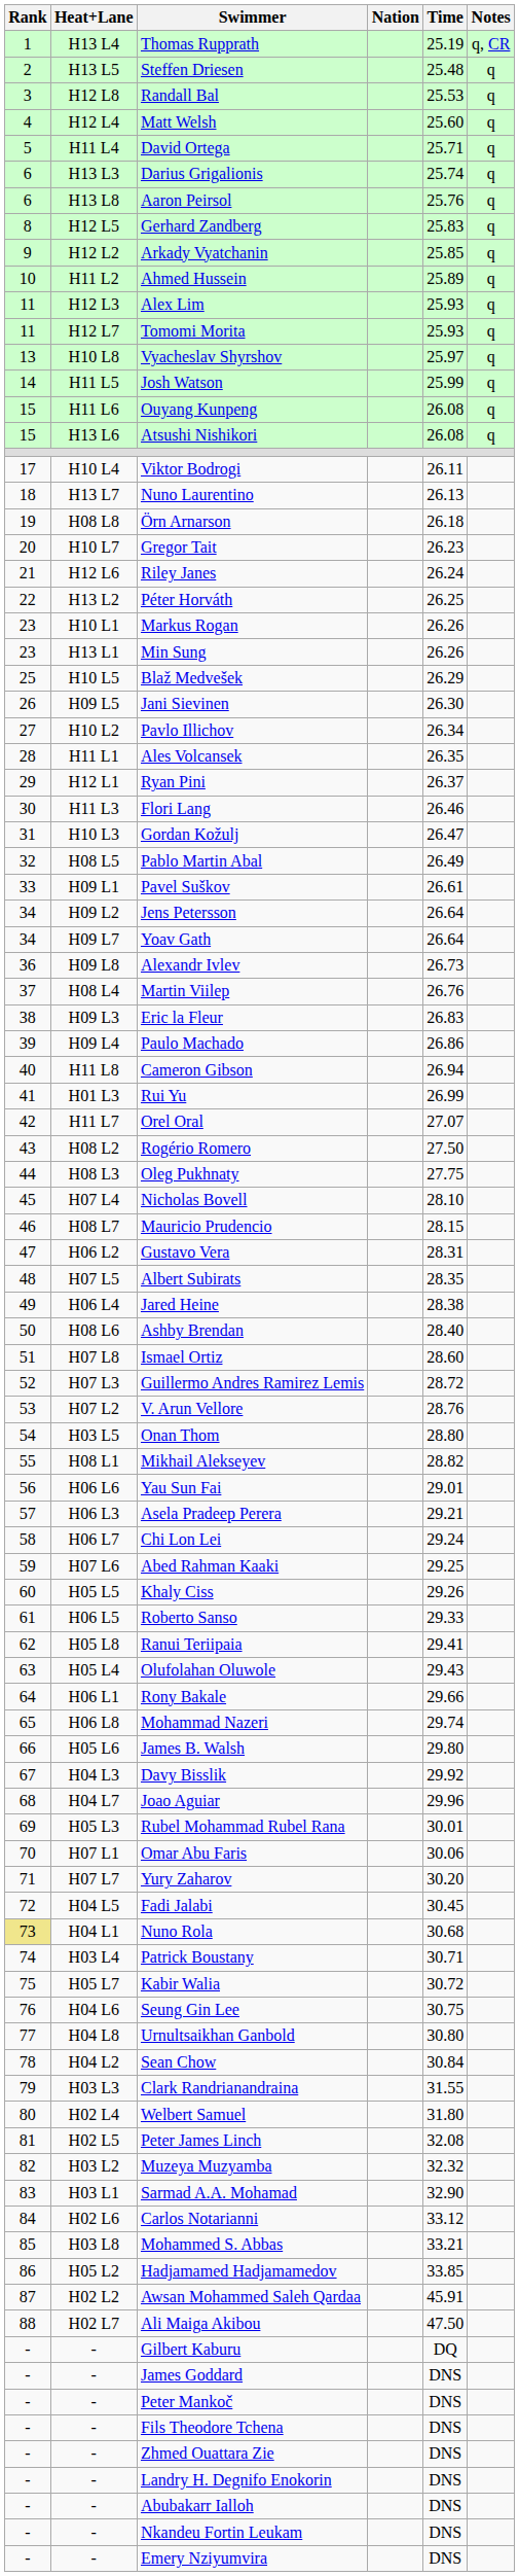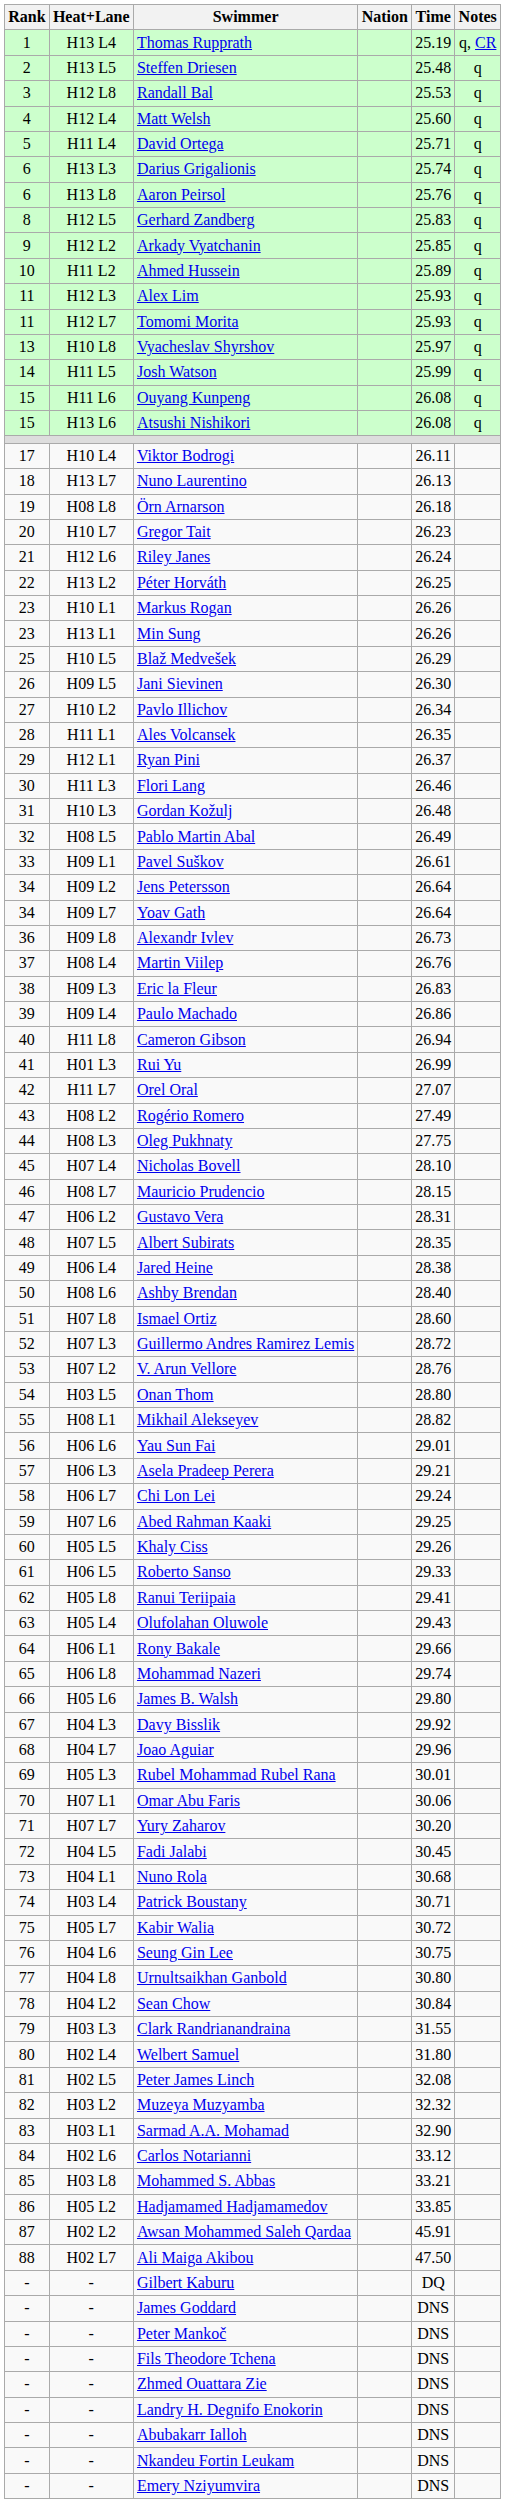 <table class="wikitable sortable" style="text-align:center">
 <tr>
 <th>Rank</th>
 <th>Heat+Lane</th>
 <th>Swimmer</th>
 <th>Nation</th>
 <th>Time</th>
 <th>Notes</th>
 </tr>
 <tr bgcolor=ccffcc>
 <td>1</td>
 <td>H13 L4</td>
 <td align=left><a href='#'>Thomas Rupprath</a></td>
 <td align=left></td>
 <td>25.19</td>
 <td>q, <a href='#'>CR</a></td>
 </tr>
 <tr bgcolor=ccffcc>
 <td>2</td>
 <td>H13 L5</td>
 <td align=left><a href='#'>Steffen Driesen</a></td>
 <td align=left></td>
 <td>25.48</td>
 <td>q</td>
 </tr>
 <tr bgcolor=ccffcc>
 <td>3</td>
 <td>H12 L8</td>
 <td align=left><a href='#'>Randall Bal</a></td>
 <td align=left></td>
 <td>25.53</td>
 <td>q</td>
 </tr>
 <tr bgcolor=ccffcc>
 <td>4</td>
 <td>H12 L4</td>
 <td align=left><a href='#'>Matt Welsh</a></td>
 <td align=left></td>
 <td>25.60</td>
 <td>q</td>
 </tr>
 <tr bgcolor=ccffcc>
 <td>5</td>
 <td>H11 L4</td>
 <td align=left><a href='#'>David Ortega</a></td>
 <td align=left></td>
 <td>25.71</td>
 <td>q</td>
 </tr>
 <tr bgcolor=ccffcc>
 <td>6</td>
 <td>H13 L3</td>
 <td align=left><a href='#'>Darius Grigalionis</a></td>
 <td align=left></td>
 <td>25.74</td>
 <td>q</td>
 </tr>
 <tr bgcolor=ccffcc>
 <td>6</td>
 <td>H13 L8</td>
 <td align=left><a href='#'>Aaron Peirsol</a></td>
 <td align=left></td>
 <td>25.76</td>
 <td>q</td>
 </tr>
 <tr bgcolor=ccffcc>
 <td>8</td>
 <td>H12 L5</td>
 <td align=left><a href='#'>Gerhard Zandberg</a></td>
 <td align=left></td>
 <td>25.83</td>
 <td>q</td>
 </tr>
 <tr bgcolor=ccffcc>
 <td>9</td>
 <td>H12 L2</td>
 <td align=left><a href='#'>Arkady Vyatchanin</a></td>
 <td align=left></td>
 <td>25.85</td>
 <td>q</td>
 </tr>
 <tr bgcolor=ccffcc>
 <td>10</td>
 <td>H11 L2</td>
 <td align=left><a href='#'>Ahmed Hussein</a></td>
 <td align=left></td>
 <td>25.89</td>
 <td>q</td>
 </tr>
 <tr bgcolor=ccffcc>
 <td>11</td>
 <td>H12 L3</td>
 <td align=left><a href='#'>Alex Lim</a></td>
 <td align=left></td>
 <td>25.93</td>
 <td>q</td>
 </tr>
 <tr bgcolor=ccffcc>
 <td>11</td>
 <td>H12 L7</td>
 <td align=left><a href='#'>Tomomi Morita</a></td>
 <td align=left></td>
 <td>25.93</td>
 <td>q</td>
 </tr>
 <tr bgcolor=ccffcc>
 <td>13</td>
 <td>H10 L8</td>
 <td align=left><a href='#'>Vyacheslav Shyrshov</a></td>
 <td align=left></td>
 <td>25.97</td>
 <td>q</td>
 </tr>
 <tr bgcolor=ccffcc>
 <td>14</td>
 <td>H11 L5</td>
 <td align=left><a href='#'>Josh Watson</a></td>
 <td align=left></td>
 <td>25.99</td>
 <td>q</td>
 </tr>
 <tr bgcolor=ccffcc>
 <td>15</td>
 <td>H11 L6</td>
 <td align=left><a href='#'>Ouyang Kunpeng</a></td>
 <td align=left></td>
 <td>26.08</td>
 <td>q</td>
 </tr>
 <tr bgcolor=ccffcc>
 <td>15</td>
 <td>H13 L6</td>
 <td align=left><a href='#'>Atsushi Nishikori</a></td>
 <td align=left></td>
 <td>26.08</td>
 <td>q</td>
 </tr>
 <tr bgcolor=#DDDDDD>
 <td colspan=6></td>
 </tr>
 <tr>
 <td>17</td>
 <td>H10 L4</td>
 <td align=left><a href='#'>Viktor Bodrogi</a></td>
 <td align=left></td>
 <td>26.11</td>
 <td></td>
 </tr>
 <tr>
 <td>18</td>
 <td>H13 L7</td>
 <td align=left><a href='#'>Nuno Laurentino</a></td>
 <td align=left></td>
 <td>26.13</td>
 <td></td>
 </tr>
 <tr>
 <td>19</td>
 <td>H08 L8</td>
 <td align=left><a href='#'>Örn Arnarson</a></td>
 <td align=left></td>
 <td>26.18</td>
 <td></td>
 </tr>
 <tr>
 <td>20</td>
 <td>H10 L7</td>
 <td align=left><a href='#'>Gregor Tait</a></td>
 <td align=left></td>
 <td>26.23</td>
 <td></td>
 </tr>
 <tr>
 <td>21</td>
 <td>H12 L6</td>
 <td align=left><a href='#'>Riley Janes</a></td>
 <td align=left></td>
 <td>26.24</td>
 <td></td>
 </tr>
 <tr>
 <td>22</td>
 <td>H13 L2</td>
 <td align=left><a href='#'>Péter Horváth</a></td>
 <td align=left></td>
 <td>26.25</td>
 <td></td>
 </tr>
 <tr>
 <td>23</td>
 <td>H10 L1</td>
 <td align=left><a href='#'>Markus Rogan</a></td>
 <td align=left></td>
 <td>26.26</td>
 <td></td>
 </tr>
 <tr>
 <td>23</td>
 <td>H13 L1</td>
 <td align=left><a href='#'>Min Sung</a></td>
 <td align=left></td>
 <td>26.26</td>
 <td></td>
 </tr>
 <tr>
 <td>25</td>
 <td>H10 L5</td>
 <td align=left><a href='#'>Blaž Medvešek</a></td>
 <td align=left></td>
 <td>26.29</td>
 <td></td>
 </tr>
 <tr>
 <td>26</td>
 <td>H09 L5</td>
 <td align=left><a href='#'>Jani Sievinen</a></td>
 <td align=left></td>
 <td>26.30</td>
 <td></td>
 </tr>
 <tr>
 <td>27</td>
 <td>H10 L2</td>
 <td align=left><a href='#'>Pavlo Illichov</a></td>
 <td align=left></td>
 <td>26.34</td>
 <td></td>
 </tr>
 <tr>
 <td>28</td>
 <td>H11 L1</td>
 <td align=left><a href='#'>Ales Volcansek</a></td>
 <td align=left></td>
 <td>26.35</td>
 <td></td>
 </tr>
 <tr>
 <td>29</td>
 <td>H12 L1</td>
 <td align=left><a href='#'>Ryan Pini</a></td>
 <td align=left></td>
 <td>26.37</td>
 <td></td>
 </tr>
 <tr>
 <td>30</td>
 <td>H11 L3</td>
 <td align=left><a href='#'>Flori Lang</a></td>
 <td align=left></td>
 <td>26.46</td>
 <td></td>
 </tr>
 <tr>
 <td>31</td>
 <td>H10 L3</td>
 <td align=left><a href='#'>Gordan Kožulj</a></td>
 <td align=left></td>
-<td>26.47</td>
+<td>26.48</td>
 <td></td>
 </tr>
 <tr>
 <td>32</td>
 <td>H08 L5</td>
 <td align=left><a href='#'>Pablo Martin Abal</a></td>
 <td align=left></td>
 <td>26.49</td>
 <td></td>
 </tr>
 <tr>
 <td>33</td>
 <td>H09 L1</td>
 <td align=left><a href='#'>Pavel Suškov</a></td>
 <td align=left></td>
 <td>26.61</td>
 <td></td>
 </tr>
 <tr>
 <td>34</td>
 <td>H09 L2</td>
 <td align=left><a href='#'>Jens Petersson</a></td>
 <td align=left></td>
 <td>26.64</td>
 <td></td>
 </tr>
 <tr>
 <td>34</td>
 <td>H09 L7</td>
 <td align=left><a href='#'>Yoav Gath</a></td>
 <td align=left></td>
 <td>26.64</td>
 <td></td>
 </tr>
 <tr>
 <td>36</td>
 <td>H09 L8</td>
 <td align=left><a href='#'>Alexandr Ivlev</a></td>
 <td align=left></td>
 <td>26.73</td>
 <td></td>
 </tr>
 <tr>
 <td>37</td>
 <td>H08 L4</td>
 <td align=left><a href='#'>Martin Viilep</a></td>
 <td align=left></td>
 <td>26.76</td>
 <td></td>
 </tr>
 <tr>
 <td>38</td>
 <td>H09 L3</td>
 <td align=left><a href='#'>Eric la Fleur</a></td>
 <td align=left></td>
 <td>26.83</td>
 <td></td>
 </tr>
 <tr>
 <td>39</td>
 <td>H09 L4</td>
 <td align=left><a href='#'>Paulo Machado</a></td>
 <td align=left></td>
 <td>26.86</td>
 <td></td>
 </tr>
 <tr>
 <td>40</td>
 <td>H11 L8</td>
 <td align=left><a href='#'>Cameron Gibson</a></td>
 <td align=left></td>
 <td>26.94</td>
 <td></td>
 </tr>
 <tr>
 <td>41</td>
 <td>H01 L3</td>
 <td align=left><a href='#'>Rui Yu</a></td>
 <td align=left></td>
 <td>26.99</td>
 <td></td>
 </tr>
 <tr>
 <td>42</td>
 <td>H11 L7</td>
 <td align=left><a href='#'>Orel Oral</a></td>
 <td align=left></td>
 <td>27.07</td>
 <td></td>
 </tr>
 <tr>
 <td>43</td>
 <td>H08 L2</td>
 <td align=left><a href='#'>Rogério Romero</a></td>
 <td align=left></td>
-<td>27.50</td>
+<td>27.49</td>
 <td></td>
 </tr>
 <tr>
 <td>44</td>
 <td>H08 L3</td>
 <td align=left><a href='#'>Oleg Pukhnaty</a></td>
 <td align=left></td>
 <td>27.75</td>
 <td></td>
 </tr>
 <tr>
 <td>45</td>
 <td>H07 L4</td>
 <td align=left><a href='#'>Nicholas Bovell</a></td>
 <td align=left></td>
 <td>28.10</td>
 <td></td>
 </tr>
 <tr>
 <td>46</td>
 <td>H08 L7</td>
 <td align=left><a href='#'>Mauricio Prudencio</a></td>
 <td align=left></td>
 <td>28.15</td>
 <td></td>
 </tr>
 <tr>
 <td>47</td>
 <td>H06 L2</td>
 <td align=left><a href='#'>Gustavo Vera</a></td>
 <td align=left></td>
 <td>28.31</td>
 <td></td>
 </tr>
 <tr>
 <td>48</td>
 <td>H07 L5</td>
 <td align=left><a href='#'>Albert Subirats</a></td>
 <td align=left></td>
 <td>28.35</td>
 <td></td>
 </tr>
 <tr>
 <td>49</td>
 <td>H06 L4</td>
 <td align=left><a href='#'>Jared Heine</a></td>
 <td align=left></td>
 <td>28.38</td>
 <td></td>
 </tr>
 <tr>
 <td>50</td>
 <td>H08 L6</td>
 <td align=left><a href='#'>Ashby Brendan</a></td>
 <td align=left></td>
 <td>28.40</td>
 <td></td>
 </tr>
 <tr>
 <td>51</td>
 <td>H07 L8</td>
 <td align=left><a href='#'>Ismael Ortiz</a></td>
 <td align=left></td>
 <td>28.60</td>
 <td></td>
 </tr>
 <tr>
 <td>52</td>
 <td>H07 L3</td>
 <td align=left><a href='#'>Guillermo Andres Ramirez Lemis</a></td>
 <td align=left></td>
 <td>28.72</td>
 <td></td>
 </tr>
 <tr>
 <td>53</td>
 <td>H07 L2</td>
 <td align=left><a href='#'>V. Arun Vellore</a></td>
 <td align=left></td>
 <td>28.76</td>
 <td></td>
 </tr>
 <tr>
 <td>54</td>
 <td>H03 L5</td>
 <td align=left><a href='#'>Onan Thom</a></td>
 <td align=left></td>
 <td>28.80</td>
 <td></td>
 </tr>
 <tr>
 <td>55</td>
 <td>H08 L1</td>
 <td align=left><a href='#'>Mikhail Alekseyev</a></td>
 <td align=left></td>
 <td>28.82</td>
 <td></td>
 </tr>
 <tr>
 <td>56</td>
 <td>H06 L6</td>
 <td align=left><a href='#'>Yau Sun Fai</a></td>
 <td align=left></td>
 <td>29.01</td>
 <td></td>
 </tr>
 <tr>
 <td>57</td>
 <td>H06 L3</td>
 <td align=left><a href='#'>Asela Pradeep Perera</a></td>
 <td align=left></td>
 <td>29.21</td>
 <td></td>
 </tr>
 <tr>
 <td>58</td>
 <td>H06 L7</td>
 <td align=left><a href='#'>Chi Lon Lei</a></td>
 <td align=left></td>
 <td>29.24</td>
 <td></td>
 </tr>
 <tr>
 <td>59</td>
 <td>H07 L6</td>
 <td align=left><a href='#'>Abed Rahman Kaaki</a></td>
 <td align=left></td>
 <td>29.25</td>
 <td></td>
 </tr>
 <tr>
 <td>60</td>
 <td>H05 L5</td>
 <td align=left><a href='#'>Khaly Ciss</a></td>
 <td align=left></td>
 <td>29.26</td>
 <td></td>
 </tr>
 <tr>
 <td>61</td>
 <td>H06 L5</td>
 <td align=left><a href='#'>Roberto Sanso</a></td>
 <td align=left></td>
 <td>29.33</td>
 <td></td>
 </tr>
 <tr>
 <td>62</td>
 <td>H05 L8</td>
 <td align=left><a href='#'>Ranui Teriipaia</a></td>
 <td align=left></td>
 <td>29.41</td>
 <td></td>
 </tr>
 <tr>
 <td>63</td>
 <td>H05 L4</td>
 <td align=left><a href='#'>Olufolahan Oluwole</a></td>
 <td align=left></td>
 <td>29.43</td>
 <td></td>
 </tr>
 <tr>
 <td>64</td>
 <td>H06 L1</td>
 <td align=left><a href='#'>Rony Bakale</a></td>
 <td align=left></td>
 <td>29.66</td>
 <td></td>
 </tr>
 <tr>
 <td>65</td>
 <td>H06 L8</td>
 <td align=left><a href='#'>Mohammad Nazeri</a></td>
 <td align=left></td>
 <td>29.74</td>
 <td></td>
 </tr>
 <tr>
 <td>66</td>
 <td>H05 L6</td>
 <td align=left><a href='#'>James B. Walsh</a></td>
 <td align=left></td>
 <td>29.80</td>
 <td></td>
 </tr>
 <tr>
 <td>67</td>
 <td>H04 L3</td>
 <td align=left><a href='#'>Davy Bisslik</a></td>
 <td align=left></td>
 <td>29.92</td>
 <td></td>
 </tr>
 <tr>
 <td>68</td>
 <td>H04 L7</td>
 <td align=left><a href='#'>Joao Aguiar</a></td>
 <td align=left></td>
 <td>29.96</td>
 <td></td>
 </tr>
 <tr>
 <td>69</td>
 <td>H05 L3</td>
 <td align=left><a href='#'>Rubel Mohammad Rubel Rana</a></td>
 <td align=left></td>
 <td>30.01</td>
 <td></td>
 </tr>
 <tr>
 <td>70</td>
 <td>H07 L1</td>
 <td align=left><a href='#'>Omar Abu Faris</a></td>
 <td align=left></td>
 <td>30.06</td>
 <td></td>
 </tr>
 <tr>
 <td>71</td>
 <td>H07 L7</td>
 <td align=left><a href='#'>Yury Zaharov</a></td>
 <td align=left></td>
 <td>30.20</td>
 <td></td>
 </tr>
 <tr>
 <td>72</td>
 <td>H04 L5</td>
 <td align=left><a href='#'>Fadi Jalabi</a></td>
 <td align=left></td>
 <td>30.45</td>
 <td></td>
 </tr>
 <tr>
-<td style="background: khaki;">73</td>
+<td>73</td>
 <td>H04 L1</td>
 <td align=left><a href='#'>Nuno Rola</a></td>
 <td align=left></td>
 <td>30.68</td>
 <td></td>
 </tr>
 <tr>
 <td>74</td>
 <td>H03 L4</td>
 <td align=left><a href='#'>Patrick Boustany</a></td>
 <td align=left></td>
 <td>30.71</td>
 <td></td>
 </tr>
 <tr>
 <td>75</td>
 <td>H05 L7</td>
 <td align=left><a href='#'>Kabir Walia</a></td>
 <td align=left></td>
 <td>30.72</td>
 <td></td>
 </tr>
 <tr>
 <td>76</td>
 <td>H04 L6</td>
 <td align=left><a href='#'>Seung Gin Lee</a></td>
 <td align=left></td>
 <td>30.75</td>
 <td></td>
 </tr>
 <tr>
 <td>77</td>
 <td>H04 L8</td>
 <td align=left><a href='#'>Urnultsaikhan Ganbold</a></td>
 <td align=left></td>
 <td>30.80</td>
 <td></td>
 </tr>
 <tr>
 <td>78</td>
 <td>H04 L2</td>
 <td align=left><a href='#'>Sean Chow</a></td>
 <td align=left></td>
 <td>30.84</td>
 <td></td>
 </tr>
 <tr>
 <td>79</td>
 <td>H03 L3</td>
 <td align=left><a href='#'>Clark Randrianandraina</a></td>
 <td align=left></td>
 <td>31.55</td>
 <td></td>
 </tr>
 <tr>
 <td>80</td>
 <td>H02 L4</td>
 <td align=left><a href='#'>Welbert Samuel</a></td>
 <td align=left></td>
 <td>31.80</td>
 <td></td>
 </tr>
 <tr>
 <td>81</td>
 <td>H02 L5</td>
 <td align=left><a href='#'>Peter James Linch</a></td>
 <td align=left></td>
 <td>32.08</td>
 <td></td>
 </tr>
 <tr>
 <td>82</td>
 <td>H03 L2</td>
 <td align=left><a href='#'>Muzeya Muzyamba</a></td>
 <td align=left></td>
 <td>32.32</td>
 <td></td>
 </tr>
 <tr>
 <td>83</td>
 <td>H03 L1</td>
 <td align=left><a href='#'>Sarmad A.A. Mohamad</a></td>
 <td align=left></td>
 <td>32.90</td>
 <td></td>
 </tr>
 <tr>
 <td>84</td>
 <td>H02 L6</td>
 <td align=left><a href='#'>Carlos Notarianni</a></td>
 <td align=left></td>
 <td>33.12</td>
 <td></td>
 </tr>
 <tr>
 <td>85</td>
 <td>H03 L8</td>
 <td align=left><a href='#'>Mohammed S. Abbas</a></td>
 <td align=left></td>
 <td>33.21</td>
 <td></td>
 </tr>
 <tr>
 <td>86</td>
 <td>H05 L2</td>
 <td align=left><a href='#'>Hadjamamed Hadjamamedov</a></td>
 <td align=left></td>
 <td>33.85</td>
 <td></td>
 </tr>
 <tr>
 <td>87</td>
 <td>H02 L2</td>
 <td align=left><a href='#'>Awsan Mohammed Saleh Qardaa</a></td>
 <td align=left></td>
 <td>45.91</td>
 <td></td>
 </tr>
 <tr>
 <td>88</td>
 <td>H02 L7</td>
 <td align=left><a href='#'>Ali Maiga Akibou</a></td>
 <td align=left></td>
 <td>47.50</td>
 <td></td>
 </tr>
 <tr>
 <td>-</td>
 <td>-</td>
 <td align=left><a href='#'>Gilbert Kaburu</a></td>
 <td align=left></td>
 <td>DQ</td>
 <td></td>
 </tr>
 <tr>
 <td>-</td>
 <td>-</td>
 <td align=left><a href='#'>James Goddard</a></td>
 <td align=left></td>
 <td>DNS</td>
 <td></td>
 </tr>
 <tr>
 <td>-</td>
 <td>-</td>
 <td align=left><a href='#'>Peter Mankoč</a></td>
 <td align=left></td>
 <td>DNS</td>
 <td></td>
 </tr>
 <tr>
 <td>-</td>
 <td>-</td>
 <td align=left><a href='#'>Fils Theodore Tchena</a></td>
 <td align=left></td>
 <td>DNS</td>
 <td></td>
 </tr>
 <tr>
 <td>-</td>
 <td>-</td>
 <td align=left><a href='#'>Zhmed Ouattara Zie</a></td>
 <td align=left></td>
 <td>DNS</td>
 <td></td>
 </tr>
 <tr>
 <td>-</td>
 <td>-</td>
 <td align=left><a href='#'>Landry H. Degnifo Enokorin</a></td>
 <td align=left></td>
 <td>DNS</td>
 <td></td>
 </tr>
 <tr>
 <td>-</td>
 <td>-</td>
 <td align=left><a href='#'>Abubakarr Ialloh</a></td>
 <td align=left></td>
 <td>DNS</td>
 <td></td>
 </tr>
 <tr>
 <td>-</td>
 <td>-</td>
 <td align=left><a href='#'>Nkandeu Fortin Leukam</a></td>
 <td align=left></td>
 <td>DNS</td>
 <td></td>
 </tr>
 <tr>
 <td>-</td>
 <td>-</td>
 <td align=left><a href='#'>Emery Nziyumvira</a></td>
 <td align=left></td>
 <td>DNS</td>
 <td></td>
 </tr>
 <tr>
 </tr>
 </table>
